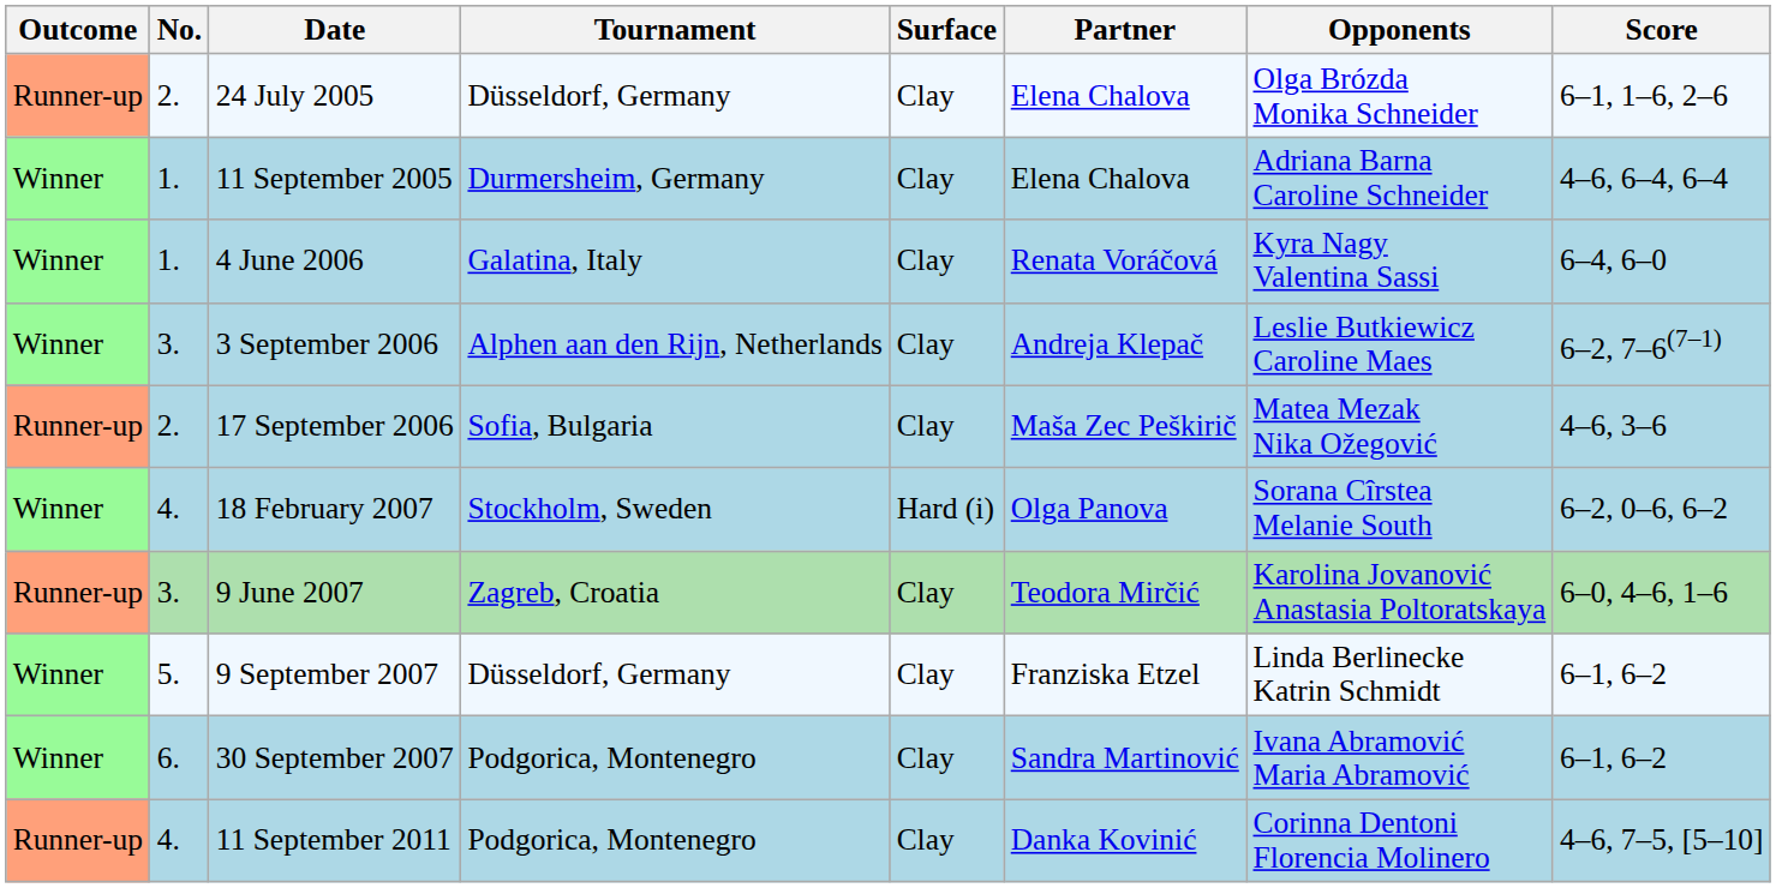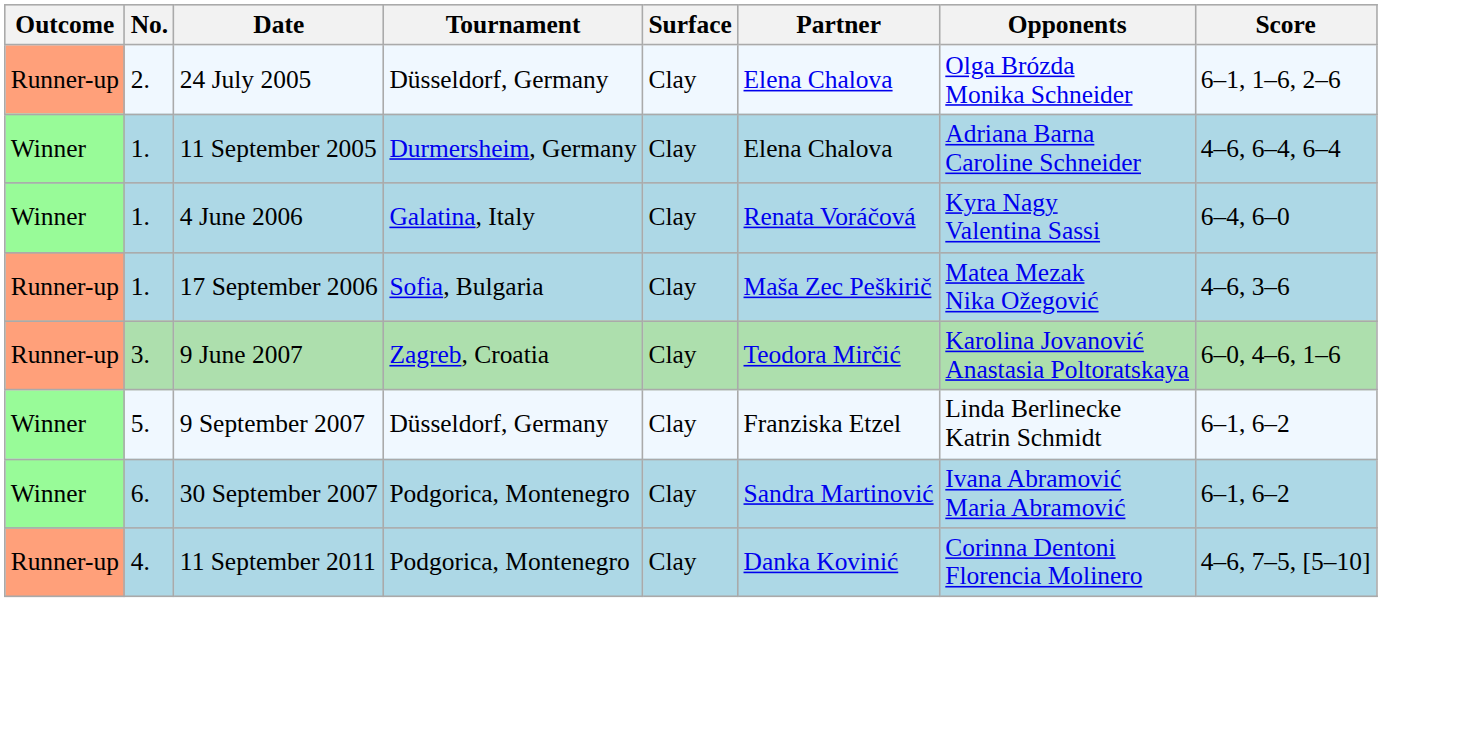 <table class="sortable wikitable">
 <tr>
 <th>Outcome</th>
 <th>No.</th>
 <th>Date</th>
 <th>Tournament</th>
 <th>Surface</th>
 <th>Partner</th>
 <th>Opponents</th>
 <th class="unsortable">Score</th>
 </tr>
 <tr style="background:#f0f8ff;">
 <td style="background:#ffa07a;">Runner-up</td>
 <td>2.</td>
 <td>24 July 2005</td>
 <td>Düsseldorf, Germany</td>
 <td>Clay</td>
 <td> <a href='#'>Elena Chalova</a></td>
 <td> <a href='#'>Olga Brózda</a> <br>  <a href='#'>Monika Schneider</a></td>
 <td>6–1, 1–6, 2–6</td>
 </tr>
 <tr style="background:lightblue;">
 <td style="background:#98fb98;">Winner</td>
 <td>1.</td>
 <td>11 September 2005</td>
 <td><a href='#'>Durmersheim</a>, Germany</td>
 <td>Clay</td>
 <td> Elena Chalova</td>
 <td> <a href='#'>Adriana Barna</a> <br>  <a href='#'>Caroline Schneider</a></td>
 <td>4–6, 6–4, 6–4</td>
 </tr>
 <tr style="background:lightblue;">
 <td style="background:#98fb98;">Winner</td>
 <td>1.</td>
 <td>4 June 2006</td>
 <td><a href='#'>Galatina</a>, Italy</td>
 <td>Clay</td>
 <td> <a href='#'>Renata Voráčová</a></td>
 <td> <a href='#'>Kyra Nagy</a> <br>  <a href='#'>Valentina Sassi</a></td>
 <td>6–4, 6–0</td>
 </tr>
 <tr style="background:lightblue;">
-<td style="background:#98fb98;">Winner</td>
-<td>3.</td>
-<td>3 September 2006</td>
-<td><a href='#'>Alphen aan den Rijn</a>, Netherlands</td>
-<td>Clay</td>
-<td> <a href='#'>Andreja Klepač</a></td>
-<td> <a href='#'>Leslie Butkiewicz</a> <br>  <a href='#'>Caroline Maes</a></td>
-<td>6–2, 7–6<sup>(7–1)</sup></td>
-</tr>
-<tr style="background:lightblue;">
 <td style="background:#ffa07a;">Runner-up</td>
-<td>2.</td>
+<td>1.</td>
 <td>17 September 2006</td>
 <td><a href='#'>Sofia</a>, Bulgaria</td>
 <td>Clay</td>
 <td> <a href='#'>Maša Zec Peškirič</a></td>
 <td> <a href='#'>Matea Mezak</a> <br>  <a href='#'>Nika Ožegović</a></td>
 <td>4–6, 3–6</td>
-</tr>
-<tr style="background:lightblue;">
-<td style="background:#98fb98;">Winner</td>
-<td>4.</td>
-<td>18 February 2007</td>
-<td><a href='#'>Stockholm</a>, Sweden</td>
-<td>Hard (i)</td>
-<td> <a href='#'>Olga Panova</a></td>
-<td> <a href='#'>Sorana Cîrstea</a> <br>  <a href='#'>Melanie South</a></td>
-<td>6–2, 0–6, 6–2</td>
 </tr>
 <tr style="background:#addfad;">
 <td bgcolor="FFA07A">Runner-up</td>
 <td>3.</td>
 <td>9 June 2007</td>
 <td><a href='#'>Zagreb</a>, Croatia</td>
 <td>Clay</td>
 <td> <a href='#'>Teodora Mirčić</a></td>
 <td> <a href='#'>Karolina Jovanović</a> <br>  <a href='#'>Anastasia Poltoratskaya</a></td>
 <td>6–0, 4–6, 1–6</td>
 </tr>
 <tr style="background:#f0f8ff;">
 <td bgcolor="98FB98">Winner</td>
 <td>5.</td>
 <td>9 September 2007</td>
 <td>Düsseldorf, Germany</td>
 <td>Clay</td>
 <td> Franziska Etzel</td>
 <td> Linda Berlinecke <br>  Katrin Schmidt</td>
 <td>6–1, 6–2</td>
 </tr>
 <tr style="background:lightblue;">
 <td style="background:#98fb98;">Winner</td>
 <td>6.</td>
 <td>30 September 2007</td>
 <td>Podgorica, Montenegro</td>
 <td>Clay</td>
 <td> <a href='#'>Sandra Martinović</a></td>
 <td> <a href='#'>Ivana Abramović</a> <br>  <a href='#'>Maria Abramović</a></td>
 <td>6–1, 6–2</td>
 </tr>
 <tr style="background:lightblue;">
 <td bgcolor="FFA07A">Runner-up</td>
 <td>4.</td>
 <td>11 September 2011</td>
 <td>Podgorica, Montenegro</td>
 <td>Clay</td>
 <td> <a href='#'>Danka Kovinić</a></td>
 <td> <a href='#'>Corinna Dentoni</a> <br>  <a href='#'>Florencia Molinero</a></td>
 <td>4–6, 7–5, [5–10]</td>
 </tr>
 </table>
